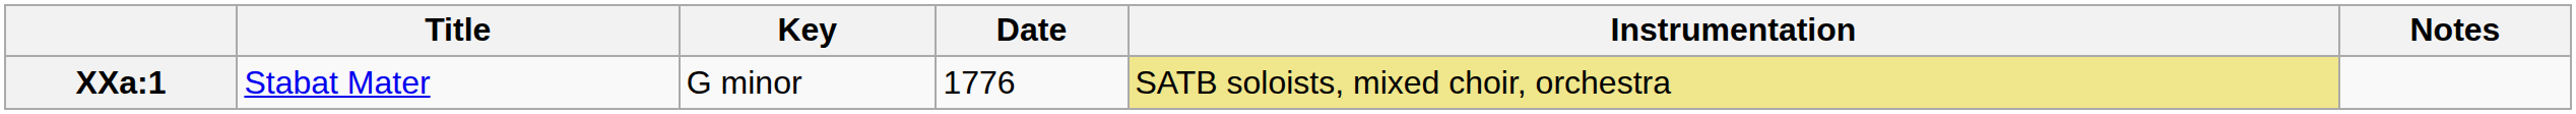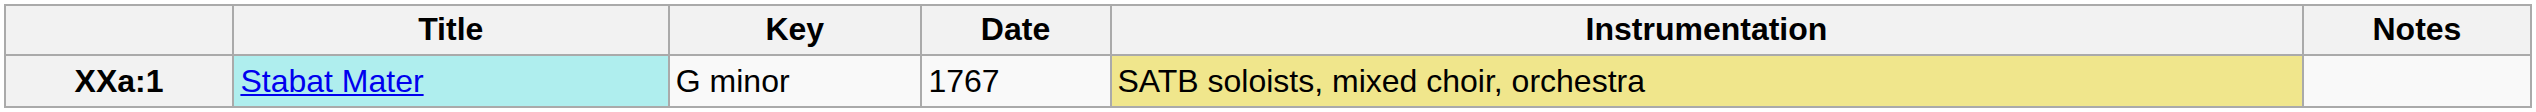 <table class="wikitable sortable" style="text-align: left" width=100%>
 <tr>
 <th scope="col"><a href='#'></a></th>
 <th scope="col">Title</th>
 <th scope="col" style="width: 10%;">Key</th>
 <th scope="col">Date</th>
 <th scope="col">Instrumentation</th>
 <th scope="col">Notes</th>
 </tr>
 <tr>
 <th scope="row">XXa:1</th>
-<td><a href='#'>Stabat Mater</a></td>
+<td style="background: paleturquoise;"><a href='#'>Stabat Mater</a></td>
 <td>G minor</td>
-<td>1776</td>
+<td>1767</td>
 <td style="background: khaki;">SATB soloists, mixed choir, orchestra</td>
 <td></td>
 </tr>
 </table>
